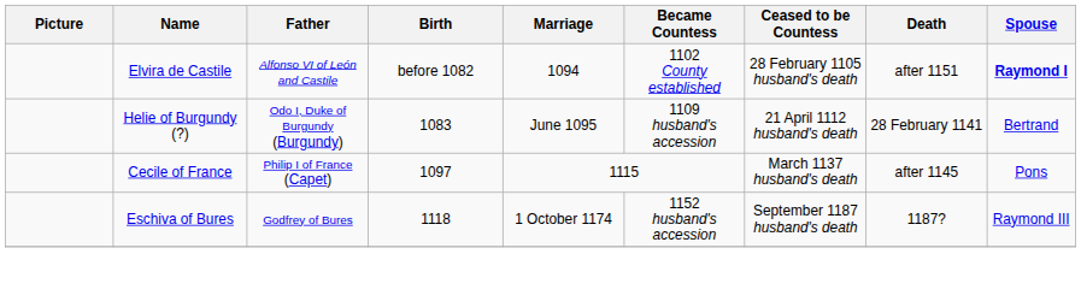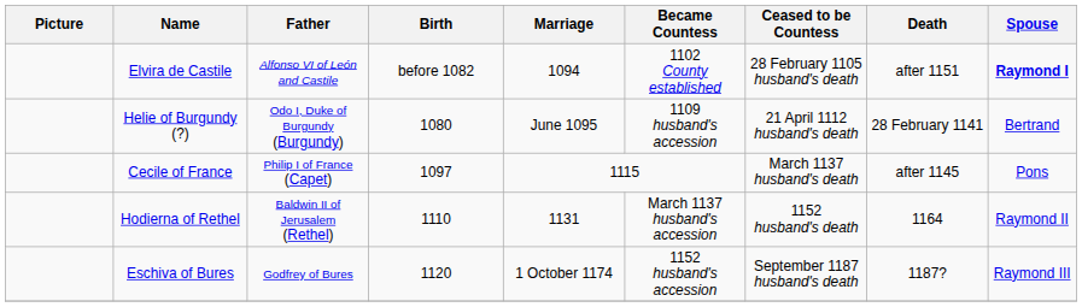 <table width=95% class="wikitable">
 <tr>
 <th width = "8%">Picture</th>
 <th width = "10%">Name</th>
 <th width = "9%">Father</th>
 <th width = "10%">Birth</th>
 <th width = "9%">Marriage</th>
 <th width = "9%">Became Countess</th>
 <th width = "9%">Ceased to be Countess</th>
 <th width = "9%">Death</th>
 <th width = "6%"><a href='#'>Spouse</a></th>
 </tr>
 <tr>
 <td align="center"></td>
 <td align="center"><a href='#'>Elvira de Castile</a></td>
 <td align="center"><em><small><a href='#'>Alfonso VI of León and Castile</a></small></em></td>
 <td align="center">before 1082</td>
 <td align="center">1094</td>
 <td align="center">1102<br><em><a href='#'>County established</a></em></td>
 <td align="center">28 February 1105<br><em>husband's death</em></td>
 <td align="center">after 1151</td>
 <td align="center"><strong><a href='#'>Raymond I</a></strong></td>
 </tr>
 <tr>
 <td align="center"></td>
 <td align="center"><a href='#'>Helie of Burgundy</a> (?)</td>
 <td align="center"><small><a href='#'>Odo I, Duke of Burgundy</a></small><br> (<a href='#'>Burgundy</a>)</td>
-<td align="center">1083</td>
+<td align="center">1080</td>
 <td align="center">June 1095</td>
 <td align="center">1109<br><em>husband's accession</em></td>
 <td align="center">21 April 1112<br><em>husband's death</em></td>
 <td align="center">28 February 1141</td>
 <td align="center"><a href='#'>Bertrand</a></td>
 </tr>
 <tr>
 <td align="center"></td>
 <td align="center"><a href='#'>Cecile of France</a></td>
 <td align="center"><small><a href='#'>Philip I of France</a></small><br>(<a href='#'>Capet</a>)</td>
 <td align="center">1097</td>
 <td align="center" colspan="2">1115</td>
 <td align="center">March 1137<br><em>husband's death</em></td>
 <td align="center">after 1145</td>
 <td align="center"><a href='#'>Pons</a></td>
 </tr>
 <tr>
 <td align="center"></td>
+<td align="center"><a href='#'>Hodierna of Rethel</a></td>
+<td align="center"><small><a href='#'>Baldwin II of Jerusalem</a></small><br>(<a href='#'>Rethel</a>)</td>
+<td align="center">1110</td>
+<td align="center">1131</td>
+<td align="center">March 1137<br><em>husband's accession</em></td>
+<td align="center">1152<br><em>husband's death</em></td>
+<td align="center">1164</td>
+<td align="center"><a href='#'>Raymond II</a></td>
+</tr>
+<tr>
+<td align="center"></td>
 <td align="center"><a href='#'>Eschiva of Bures</a></td>
 <td align="center"><small><a href='#'>Godfrey of Bures</a></small></td>
-<td align="center">1118</td>
+<td align="center">1120</td>
 <td align="center">1 October 1174</td>
 <td align="center">1152<br><em>husband's accession</em></td>
 <td align="center">September 1187<br><em>husband's death</em></td>
 <td align="center">1187?</td>
 <td align="center"><a href='#'>Raymond III</a></td>
 </tr>
 <tr>
 </tr>
 </table>
